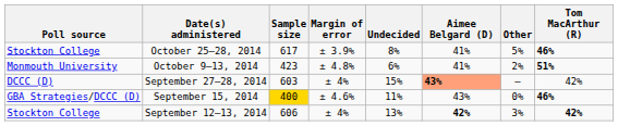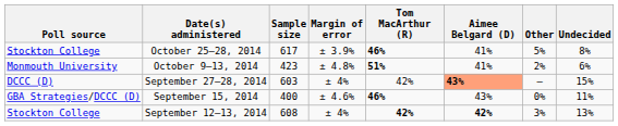 <table class="wikitable">
 <tr valign= bottom>
 <th>Poll source</th>
 <th>Date(s)<br>administered</th>
 <th>Sample<br>size</th>
 <th>Margin of<br>error</th>
-<th>Undecided</th>
+<th style="width:100px;">Tom<br>MacArthur (R)</th>
 <th style="width:100px;">Aimee<br>Belgard (D)</th>
 <th>Other</th>
-<th style="width:100px;">Tom<br>MacArthur (R)</th>
+<th>Undecided</th>
 </tr>
 <tr>
 <td><a href='#'>Stockton College</a></td>
 <td align=center>October 25–28, 2014</td>
 <td align=center>617</td>
 <td align=center>± 3.9%</td>
-<td align=center>8%</td>
+<td><strong>46%</strong></td>
 <td align=center>41%</td>
 <td align=center>5%</td>
-<td><strong>46%</strong></td>
+<td align=center>8%</td>
 </tr>
 <tr>
 <td><a href='#'>Monmouth University</a></td>
 <td align=center>October 9–13, 2014</td>
 <td align=center>423</td>
 <td align=center>± 4.8%</td>
-<td align=center>6%</td>
+<td><strong>51%</strong></td>
 <td align=center>41%</td>
 <td align=center>2%</td>
-<td><strong>51%</strong></td>
+<td align=center>6%</td>
 </tr>
 <tr>
 <td><a href='#'>DCCC (D)</a></td>
 <td align=center>September 27–28, 2014</td>
 <td align=center>603</td>
 <td align=center>± 4%</td>
-<td align=center>15%</td>
+<td align=center>42%</td>
 <td style="background: lightsalmon;"><strong>43%</strong></td>
 <td align=center>—</td>
-<td align=center>42%</td>
+<td align=center>15%</td>
 </tr>
 <tr>
 <td><a href='#'>GBA Strategies</a>/<a href='#'>DCCC (D)</a></td>
 <td align=center>September 15, 2014</td>
-<td align=center style="background: gold;">400</td>
+<td align=center>400</td>
 <td align=center>± 4.6%</td>
-<td align=center>11%</td>
+<td><strong>46%</strong></td>
 <td align=center>43%</td>
 <td align=center>0%</td>
-<td><strong>46%</strong></td>
+<td align=center>11%</td>
 </tr>
 <tr>
 <td><a href='#'>Stockton College</a></td>
 <td align=center>September 12–13, 2014</td>
-<td align=center>606</td>
+<td align=center>608</td>
 <td align=center>± 4%</td>
-<td align=center>13%</td>
+<td align=center><strong>42%</strong></td>
 <td align=center><strong>42%</strong></td>
 <td align=center>3%</td>
-<td align=center><strong>42%</strong></td>
+<td align=center>13%</td>
 </tr>
 </table>
